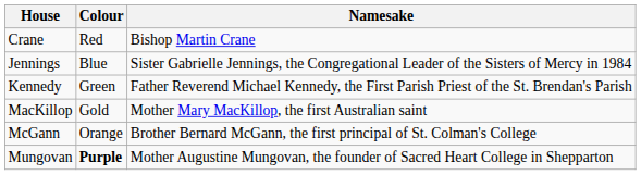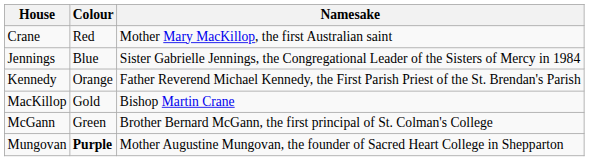 <table class="wikitable">
 <tr>
 <th>House</th>
 <th>Colour</th>
 <th>Namesake</th>
 </tr>
 <tr>
 <td>Crane</td>
 <td>Red</td>
-<td>Bishop <a href='#'>Martin Crane</a></td>
+<td>Mother <a href='#'>Mary MacKillop</a>, the first Australian saint</td>
 </tr>
 <tr>
 <td>Jennings</td>
 <td>Blue</td>
 <td>Sister Gabrielle Jennings, the Congregational Leader of the Sisters of Mercy in 1984</td>
 </tr>
 <tr>
 <td>Kennedy</td>
-<td>Green</td>
+<td>Orange</td>
 <td>Father Reverend Michael Kennedy, the First Parish Priest of the St. Brendan's Parish</td>
 </tr>
 <tr>
 <td>MacKillop</td>
 <td>Gold</td>
-<td>Mother <a href='#'>Mary MacKillop</a>, the first Australian saint</td>
+<td>Bishop <a href='#'>Martin Crane</a></td>
 </tr>
 <tr>
 <td>McGann</td>
-<td>Orange</td>
+<td>Green</td>
 <td>Brother Bernard McGann, the first principal of St. Colman's College</td>
 </tr>
 <tr>
 <td>Mungovan</td>
 <td><strong>Purple</strong></td>
 <td>Mother Augustine Mungovan, the founder of Sacred Heart College in Shepparton</td>
 </tr>
 </table>
